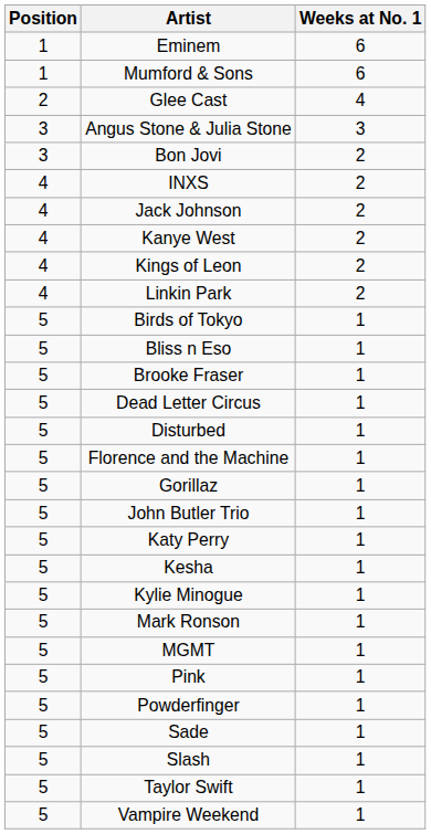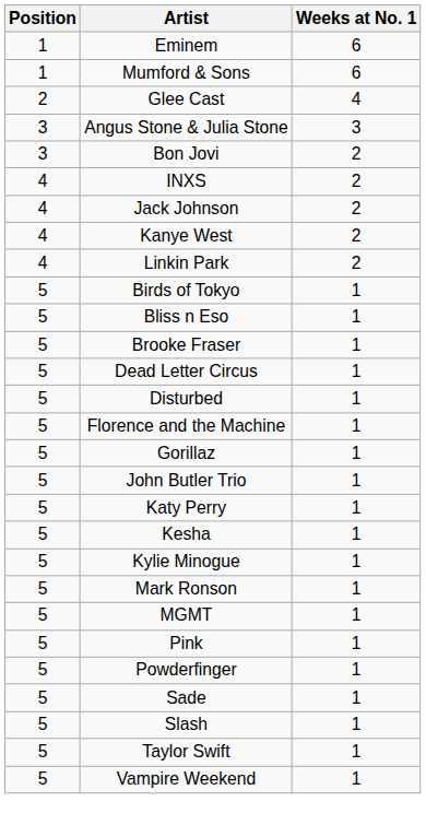 <table class="wikitable">
 <tr>
 <th style="text-align: center;">Position</th>
 <th style="text-align: center;">Artist</th>
 <th style="text-align: center;">Weeks at No. 1</th>
 </tr>
 <tr>
 <td style="text-align: center;">1</td>
 <td style="text-align: center;">Eminem</td>
 <td style="text-align: center;">6</td>
 </tr>
 <tr>
 <td style="text-align: center;">1</td>
 <td style="text-align: center;">Mumford & Sons</td>
 <td style="text-align: center;">6</td>
 </tr>
 <tr>
 <td style="text-align: center;">2</td>
 <td style="text-align: center;">Glee Cast</td>
 <td style="text-align: center;">4</td>
 </tr>
 <tr>
 <td style="text-align: center;">3</td>
 <td style="text-align: center;">Angus Stone & Julia Stone</td>
 <td style="text-align: center;">3</td>
 </tr>
 <tr>
 <td style="text-align: center;">3</td>
 <td style="text-align: center;">Bon Jovi</td>
 <td style="text-align: center;">2</td>
 </tr>
 <tr>
 <td style="text-align: center;">4</td>
 <td style="text-align: center;">INXS</td>
 <td style="text-align: center;">2</td>
 </tr>
 <tr>
 <td style="text-align: center;">4</td>
 <td style="text-align: center;">Jack Johnson</td>
 <td style="text-align: center;">2</td>
 </tr>
 <tr>
 <td style="text-align: center;">4</td>
 <td style="text-align: center;">Kanye West</td>
-<td style="text-align: center;">2</td>
-</tr>
-<tr>
-<td style="text-align: center;">4</td>
-<td style="text-align: center;">Kings of Leon</td>
 <td style="text-align: center;">2</td>
 </tr>
 <tr>
 <td style="text-align: center;">4</td>
 <td style="text-align: center;">Linkin Park</td>
 <td style="text-align: center;">2</td>
 </tr>
 <tr>
 <td style="text-align: center;">5</td>
 <td style="text-align: center;">Birds of Tokyo</td>
 <td style="text-align: center;">1</td>
 </tr>
 <tr>
 <td style="text-align: center;">5</td>
 <td style="text-align: center;">Bliss n Eso</td>
 <td style="text-align: center;">1</td>
 </tr>
 <tr>
 <td style="text-align: center;">5</td>
 <td style="text-align: center;">Brooke Fraser</td>
 <td style="text-align: center;">1</td>
 </tr>
 <tr>
 <td style="text-align: center;">5</td>
 <td style="text-align: center;">Dead Letter Circus</td>
 <td style="text-align: center;">1</td>
 </tr>
 <tr>
 <td style="text-align: center;">5</td>
 <td style="text-align: center;">Disturbed</td>
 <td style="text-align: center;">1</td>
 </tr>
 <tr>
 <td style="text-align: center;">5</td>
 <td style="text-align: center;">Florence and the Machine</td>
 <td style="text-align: center;">1</td>
 </tr>
 <tr>
 <td style="text-align: center;">5</td>
 <td style="text-align: center;">Gorillaz</td>
 <td style="text-align: center;">1</td>
 </tr>
 <tr>
 <td style="text-align: center;">5</td>
 <td style="text-align: center;">John Butler Trio</td>
 <td style="text-align: center;">1</td>
 </tr>
 <tr>
 <td style="text-align: center;">5</td>
 <td style="text-align: center;">Katy Perry</td>
 <td style="text-align: center;">1</td>
 </tr>
 <tr>
 <td style="text-align: center;">5</td>
 <td style="text-align: center;">Kesha</td>
 <td style="text-align: center;">1</td>
 </tr>
 <tr>
 <td style="text-align: center;">5</td>
 <td style="text-align: center;">Kylie Minogue</td>
 <td style="text-align: center;">1</td>
 </tr>
 <tr>
 <td style="text-align: center;">5</td>
 <td style="text-align: center;">Mark Ronson</td>
 <td style="text-align: center;">1</td>
 </tr>
 <tr>
 <td style="text-align: center;">5</td>
 <td style="text-align: center;">MGMT</td>
 <td style="text-align: center;">1</td>
 </tr>
 <tr>
 <td style="text-align: center;">5</td>
 <td style="text-align: center;">Pink</td>
 <td style="text-align: center;">1</td>
 </tr>
 <tr>
 <td style="text-align: center;">5</td>
 <td style="text-align: center;">Powderfinger</td>
 <td style="text-align: center;">1</td>
 </tr>
 <tr>
 <td style="text-align: center;">5</td>
 <td style="text-align: center;">Sade</td>
 <td style="text-align: center;">1</td>
 </tr>
 <tr>
 <td style="text-align: center;">5</td>
 <td style="text-align: center;">Slash</td>
 <td style="text-align: center;">1</td>
 </tr>
 <tr>
 <td style="text-align: center;">5</td>
 <td style="text-align: center;">Taylor Swift</td>
 <td style="text-align: center;">1</td>
 </tr>
 <tr>
 <td style="text-align: center;">5</td>
 <td style="text-align: center;">Vampire Weekend</td>
 <td style="text-align: center;">1</td>
 </tr>
 </table>
